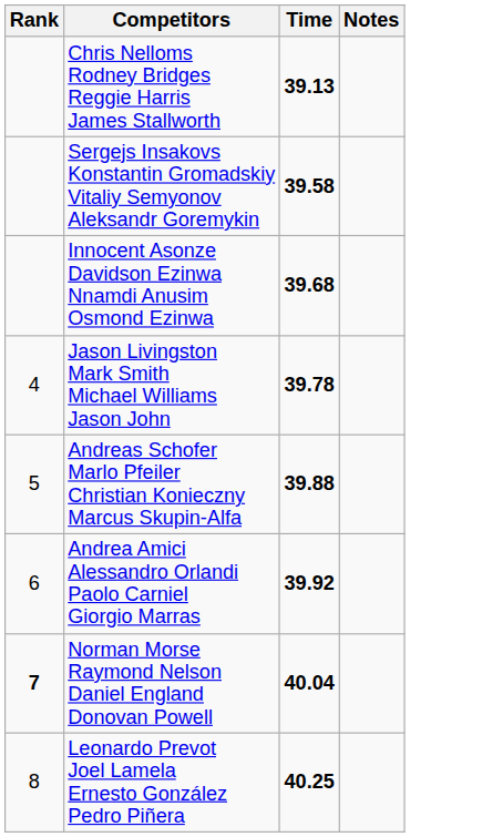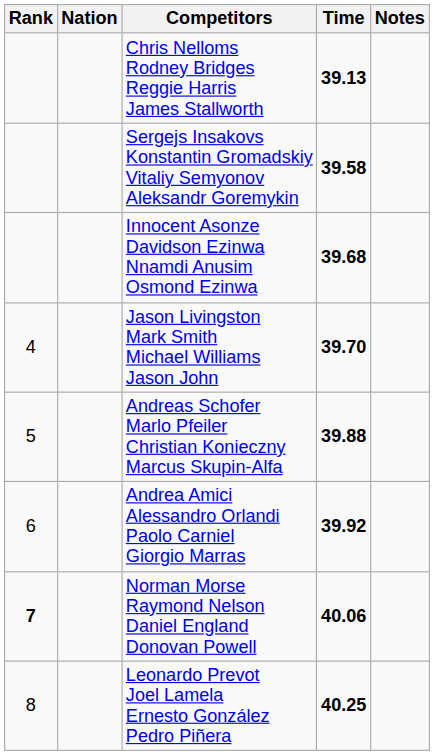 <table class="wikitable sortable" style="text-align:center">
 <tr>
 <th>Rank</th>
+<th>Nation</th>
 <th>Competitors</th>
 <th>Time</th>
 <th>Notes</th>
 </tr>
 <tr>
 <td></td>
+<td align=left></td>
 <td align=left><a href='#'>Chris Nelloms</a><br><a href='#'>Rodney Bridges</a><br><a href='#'>Reggie Harris</a><br><a href='#'>James Stallworth</a></td>
 <td><strong>39.13</strong></td>
 <td></td>
 </tr>
 <tr>
 <td></td>
+<td align=left></td>
 <td align=left><a href='#'>Sergejs Insakovs</a><br><a href='#'>Konstantin Gromadskiy</a><br><a href='#'>Vitaliy Semyonov</a><br><a href='#'>Aleksandr Goremykin</a></td>
 <td><strong>39.58</strong></td>
 <td></td>
 </tr>
 <tr>
 <td></td>
+<td align=left></td>
 <td align=left><a href='#'>Innocent Asonze</a><br><a href='#'>Davidson Ezinwa</a><br><a href='#'>Nnamdi Anusim</a><br><a href='#'>Osmond Ezinwa</a></td>
 <td><strong>39.68</strong></td>
 <td></td>
 </tr>
 <tr>
 <td>4</td>
+<td align=left></td>
 <td align=left><a href='#'>Jason Livingston</a><br><a href='#'>Mark Smith</a><br><a href='#'>Michael Williams</a><br><a href='#'>Jason John</a></td>
-<td><strong>39.78</strong></td>
+<td><strong>39.70</strong></td>
 <td></td>
 </tr>
 <tr>
 <td>5</td>
+<td align=left></td>
 <td align=left><a href='#'>Andreas Schofer</a><br><a href='#'>Marlo Pfeiler</a><br><a href='#'>Christian Konieczny</a><br><a href='#'>Marcus Skupin-Alfa</a></td>
 <td><strong>39.88</strong></td>
 <td></td>
 </tr>
 <tr>
 <td>6</td>
+<td align=left></td>
 <td align=left><a href='#'>Andrea Amici</a><br><a href='#'>Alessandro Orlandi</a><br><a href='#'>Paolo Carniel</a><br><a href='#'>Giorgio Marras</a></td>
 <td><strong>39.92</strong></td>
 <td></td>
 </tr>
 <tr>
 <td><strong>7</strong></td>
+<td align=left></td>
 <td align=left><a href='#'>Norman Morse</a><br><a href='#'>Raymond Nelson</a><br><a href='#'>Daniel England</a><br><a href='#'>Donovan Powell</a></td>
-<td><strong>40.04</strong></td>
+<td><strong>40.06</strong></td>
 <td></td>
 </tr>
 <tr>
 <td>8</td>
+<td align=left></td>
 <td align=left><a href='#'>Leonardo Prevot</a><br><a href='#'>Joel Lamela</a><br><a href='#'>Ernesto González</a><br><a href='#'>Pedro Piñera</a></td>
 <td><strong>40.25</strong></td>
 <td></td>
 </tr>
 </table>
